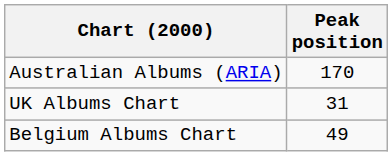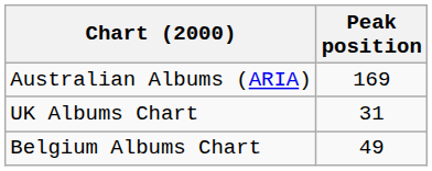 <table class="wikitable">
 <tr>
 <th>Chart (2000)</th>
 <th>Peak<br>position</th>
 </tr>
 <tr>
 <td>Australian Albums (<a href='#'>ARIA</a>)</td>
-<td align="center">170</td>
+<td align="center">169</td>
 </tr>
 <tr>
 <td>UK Albums Chart</td>
 <td align="center">31</td>
 </tr>
 <tr>
 <td>Belgium Albums Chart</td>
 <td align="center">49</td>
 </tr>
 </table>
